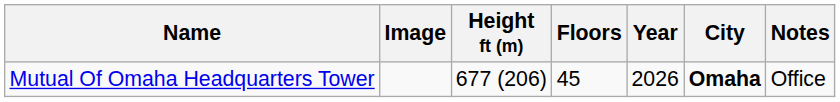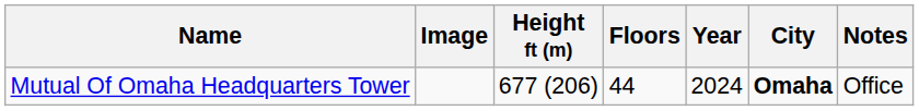 <table class="wikitable">
 <tr>
 <th>Name</th>
 <th>Image</th>
 <th>Height<br><small>ft (m)</small></th>
 <th>Floors</th>
 <th>Year</th>
 <th>City</th>
 <th>Notes</th>
 </tr>
 <tr>
 <td><a href='#'>Mutual Of Omaha Headquarters Tower</a></td>
 <td></td>
 <td>677 (206)</td>
-<td>45</td>
-<td>2026</td>
+<td>44</td>
+<td>2024</td>
 <td><strong>Omaha</strong></td>
 <td>Office</td>
 </tr>
 </table>
